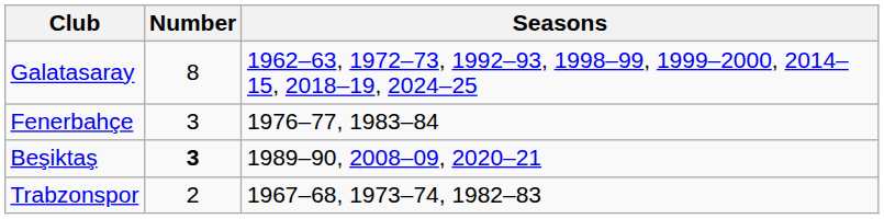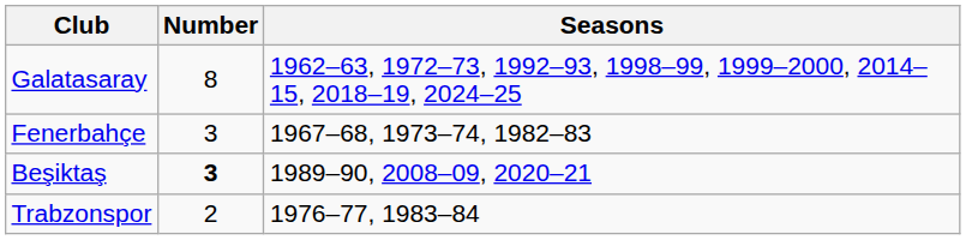 <table class="wikitable sortable">
 <tr>
 <th>Club</th>
 <th>Number</th>
 <th>Seasons</th>
 </tr>
 <tr>
 <td><a href='#'>Galatasaray</a></td>
 <td style="text-align:center">8</td>
 <td><a href='#'>1962–63</a>, <a href='#'>1972–73</a>, <a href='#'>1992–93</a>, <a href='#'>1998–99</a>, <a href='#'>1999–2000</a>, <a href='#'>2014–15</a>, <a href='#'>2018–19</a>, <a href='#'>2024–25</a></td>
 </tr>
 <tr>
 <td><a href='#'>Fenerbahçe</a></td>
 <td style="text-align:center">3</td>
-<td>1976–77, 1983–84</td>
+<td>1967–68, 1973–74, 1982–83</td>
 </tr>
 <tr>
 <td><a href='#'>Beşiktaş</a></td>
 <td style="text-align:center"><strong>3</strong></td>
 <td>1989–90, <a href='#'>2008–09</a>, <a href='#'>2020–21</a></td>
 </tr>
 <tr>
 <td><a href='#'>Trabzonspor</a></td>
 <td style="text-align:center">2</td>
-<td>1967–68, 1973–74, 1982–83</td>
+<td>1976–77, 1983–84</td>
 </tr>
 </table>
